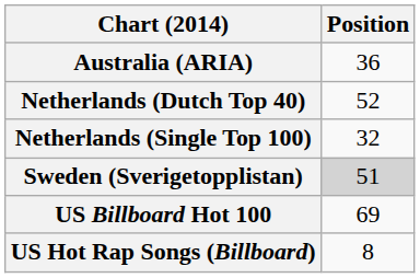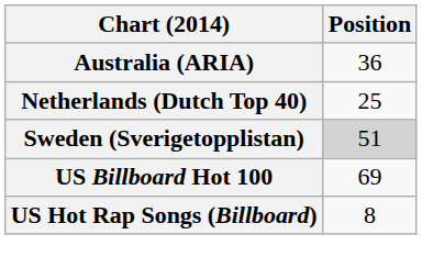 <table class="wikitable sortable plainrowheaders" style="text-align:center;">
 <tr>
 <th>Chart (2014)</th>
 <th>Position</th>
 </tr>
 <tr>
 <th scope="row">Australia (ARIA)</th>
 <td>36</td>
 </tr>
 <tr>
 <th scope="row">Netherlands (Dutch Top 40)</th>
-<td>52</td>
-</tr>
-<tr>
-<th scope="row">Netherlands (Single Top 100)</th>
-<td>32</td>
+<td>25</td>
 </tr>
 <tr>
 <th scope="row">Sweden (Sverigetopplistan)</th>
 <td style="background: lightgrey;">51</td>
 </tr>
 <tr>
 <th scope="row">US <em>Billboard</em> Hot 100</th>
 <td>69</td>
 </tr>
 <tr>
 <th scope="row">US Hot Rap Songs (<em>Billboard</em>)</th>
 <td>8</td>
 </tr>
 </table>
